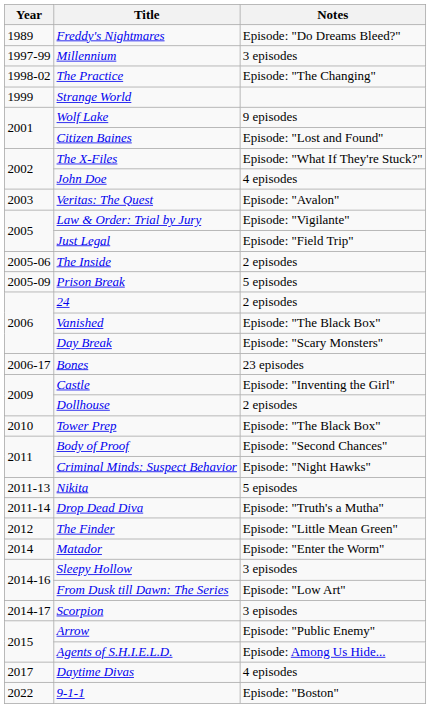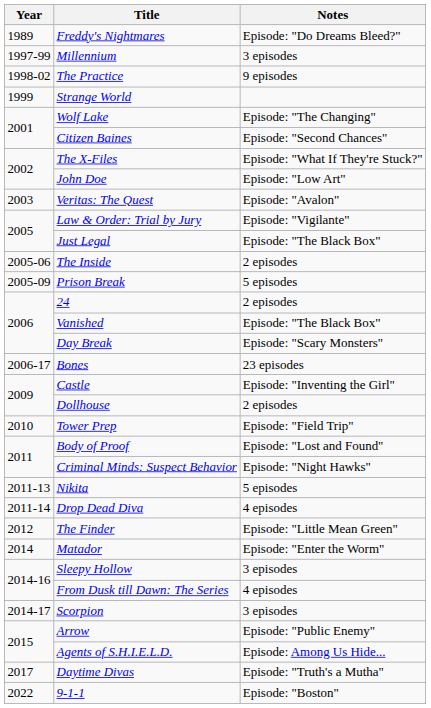 <table class="wikitable">
 <tr>
 <th>Year</th>
 <th>Title</th>
 <th>Notes</th>
 </tr>
 <tr>
 <td>1989</td>
 <td><em><a href='#'>Freddy's Nightmares</a></em></td>
 <td>Episode: "Do Dreams Bleed?"</td>
 </tr>
 <tr>
 <td>1997-99</td>
 <td><em><a href='#'>Millennium</a></em></td>
 <td>3 episodes</td>
 </tr>
 <tr>
 <td>1998-02</td>
 <td><em><a href='#'>The Practice</a></em></td>
-<td>Episode: "The Changing"</td>
+<td>9 episodes</td>
 </tr>
 <tr>
 <td>1999</td>
 <td><em><a href='#'>Strange World</a></em></td>
 <td></td>
 </tr>
 <tr>
 <td rowspan="2">2001</td>
 <td><em><a href='#'>Wolf Lake</a></em></td>
-<td>9 episodes</td>
+<td>Episode: "The Changing"</td>
 </tr>
 <tr>
 <td><em><a href='#'>Citizen Baines</a></em></td>
-<td>Episode: "Lost and Found"</td>
+<td>Episode: "Second Chances"</td>
 </tr>
 <tr>
 <td rowspan="2">2002</td>
 <td><em><a href='#'>The X-Files</a></em></td>
 <td>Episode: "What If They're Stuck?"</td>
 </tr>
 <tr>
 <td><em><a href='#'>John Doe</a></em></td>
-<td>4 episodes</td>
+<td>Episode: "Low Art"</td>
 </tr>
 <tr>
 <td>2003</td>
 <td><em><a href='#'>Veritas: The Quest</a></em></td>
 <td>Episode: "Avalon"</td>
 </tr>
 <tr>
 <td rowspan="2">2005</td>
 <td><em><a href='#'>Law & Order: Trial by Jury</a></em></td>
 <td>Episode: "Vigilante"</td>
 </tr>
 <tr>
 <td><em><a href='#'>Just Legal</a></em></td>
-<td>Episode: "Field Trip"</td>
+<td>Episode: "The Black Box"</td>
 </tr>
 <tr>
 <td>2005-06</td>
 <td><em><a href='#'>The Inside</a></em></td>
 <td>2 episodes</td>
 </tr>
 <tr>
 <td>2005-09</td>
 <td><em><a href='#'>Prison Break</a></em></td>
 <td>5 episodes</td>
 </tr>
 <tr>
 <td rowspan="3">2006</td>
 <td><em><a href='#'>24</a></em></td>
 <td>2 episodes</td>
 </tr>
 <tr>
 <td><em><a href='#'>Vanished</a></em></td>
 <td>Episode: "The Black Box"</td>
 </tr>
 <tr>
 <td><em><a href='#'>Day Break</a></em></td>
 <td>Episode: "Scary Monsters"</td>
 </tr>
 <tr>
 <td>2006-17</td>
 <td><em><a href='#'>Bones</a></em></td>
 <td>23 episodes</td>
 </tr>
 <tr>
 <td rowspan="2">2009</td>
 <td><em><a href='#'>Castle</a></em></td>
 <td>Episode: "Inventing the Girl"</td>
 </tr>
 <tr>
 <td><em><a href='#'>Dollhouse</a></em></td>
 <td>2 episodes</td>
 </tr>
 <tr>
 <td>2010</td>
 <td><em><a href='#'>Tower Prep</a></em></td>
-<td>Episode: "The Black Box"</td>
+<td>Episode: "Field Trip"</td>
 </tr>
 <tr>
 <td rowspan="2">2011</td>
 <td><em><a href='#'>Body of Proof</a></em></td>
-<td>Episode: "Second Chances"</td>
+<td>Episode: "Lost and Found"</td>
 </tr>
 <tr>
 <td><em><a href='#'>Criminal Minds: Suspect Behavior</a></em></td>
 <td>Episode: "Night Hawks"</td>
 </tr>
 <tr>
 <td>2011-13</td>
 <td><em><a href='#'>Nikita</a></em></td>
 <td>5 episodes</td>
 </tr>
 <tr>
 <td>2011-14</td>
 <td><em><a href='#'>Drop Dead Diva</a></em></td>
-<td>Episode: "Truth's a Mutha"</td>
+<td>4 episodes</td>
 </tr>
 <tr>
 <td>2012</td>
 <td><em><a href='#'>The Finder</a></em></td>
 <td>Episode: "Little Mean Green"</td>
 </tr>
 <tr>
 <td>2014</td>
 <td><em><a href='#'>Matador</a></em></td>
 <td>Episode: "Enter the Worm"</td>
 </tr>
 <tr>
 <td rowspan="2">2014-16</td>
 <td><em><a href='#'>Sleepy Hollow</a></em></td>
 <td>3 episodes</td>
 </tr>
 <tr>
 <td><em><a href='#'>From Dusk till Dawn: The Series</a></em></td>
-<td>Episode: "Low Art"</td>
+<td>4 episodes</td>
 </tr>
 <tr>
 <td>2014-17</td>
 <td><em><a href='#'>Scorpion</a></em></td>
 <td>3 episodes</td>
 </tr>
 <tr>
 <td rowspan="2">2015</td>
 <td><em><a href='#'>Arrow</a></em></td>
 <td>Episode: "Public Enemy"</td>
 </tr>
 <tr>
 <td><em><a href='#'>Agents of S.H.I.E.L.D.</a></em></td>
 <td>Episode: <a href='#'>Among Us Hide...</a></td>
 </tr>
 <tr>
 <td>2017</td>
 <td><em><a href='#'>Daytime Divas</a></em></td>
-<td>4 episodes</td>
+<td>Episode: "Truth's a Mutha"</td>
 </tr>
 <tr>
 <td>2022</td>
 <td><em><a href='#'>9-1-1</a></em></td>
 <td>Episode: "Boston"</td>
 </tr>
 </table>
